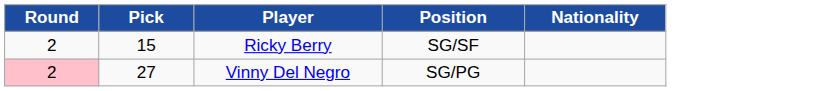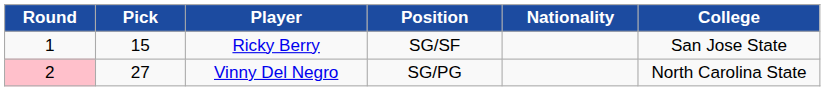 <table class="wikitable sortable sortable">
 <tr>
 <th style="background:#1C4BA0; color:#FFFFFF" width="10%">Round</th>
 <th style="background:#1C4BA0; color:#FFFFFF" width="10%">Pick</th>
 <th style="background:#1C4BA0; color:#FFFFFF" width="20%">Player</th>
 <th style="background:#1C4BA0; color:#FFFFFF" width="15%">Position</th>
 <th style="background:#1C4BA0; color:#FFFFFF" width="15%">Nationality</th>
+<th style="background:#1C4BA0; color:#FFFFFF" width="20%">College</th>
 </tr>
 <tr style="text-align: center">
-<td>2</td>
+<td>1</td>
 <td>15</td>
 <td><a href='#'>Ricky Berry</a></td>
 <td>SG/SF</td>
 <td></td>
+<td>San Jose State</td>
 </tr>
 <tr style="text-align: center">
 <td style="background: pink;">2</td>
 <td>27</td>
 <td><a href='#'>Vinny Del Negro</a></td>
 <td>SG/PG</td>
 <td></td>
+<td>North Carolina State</td>
 </tr>
 </table>
